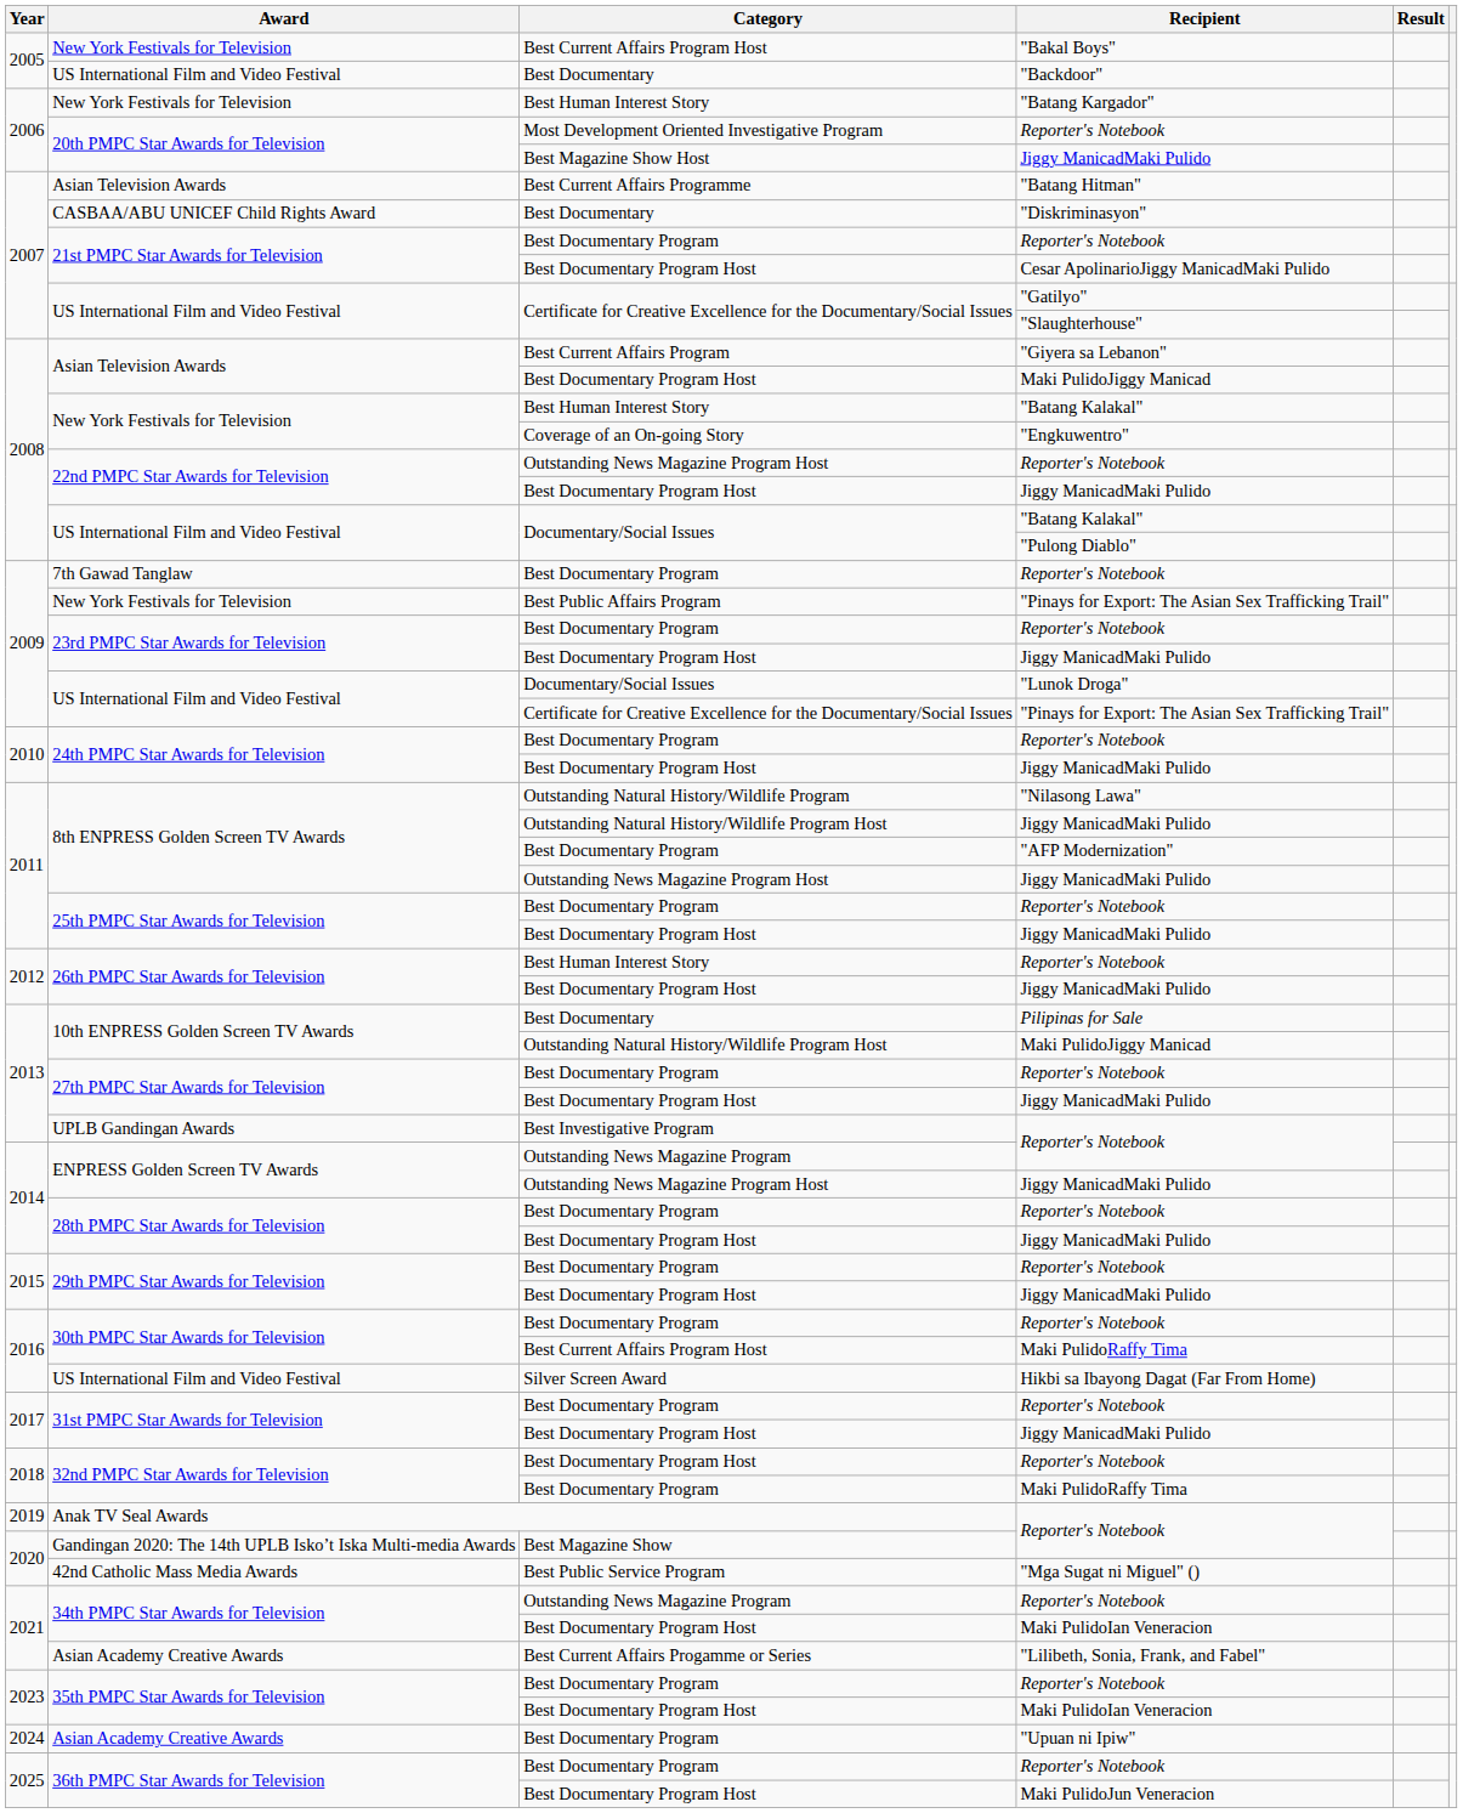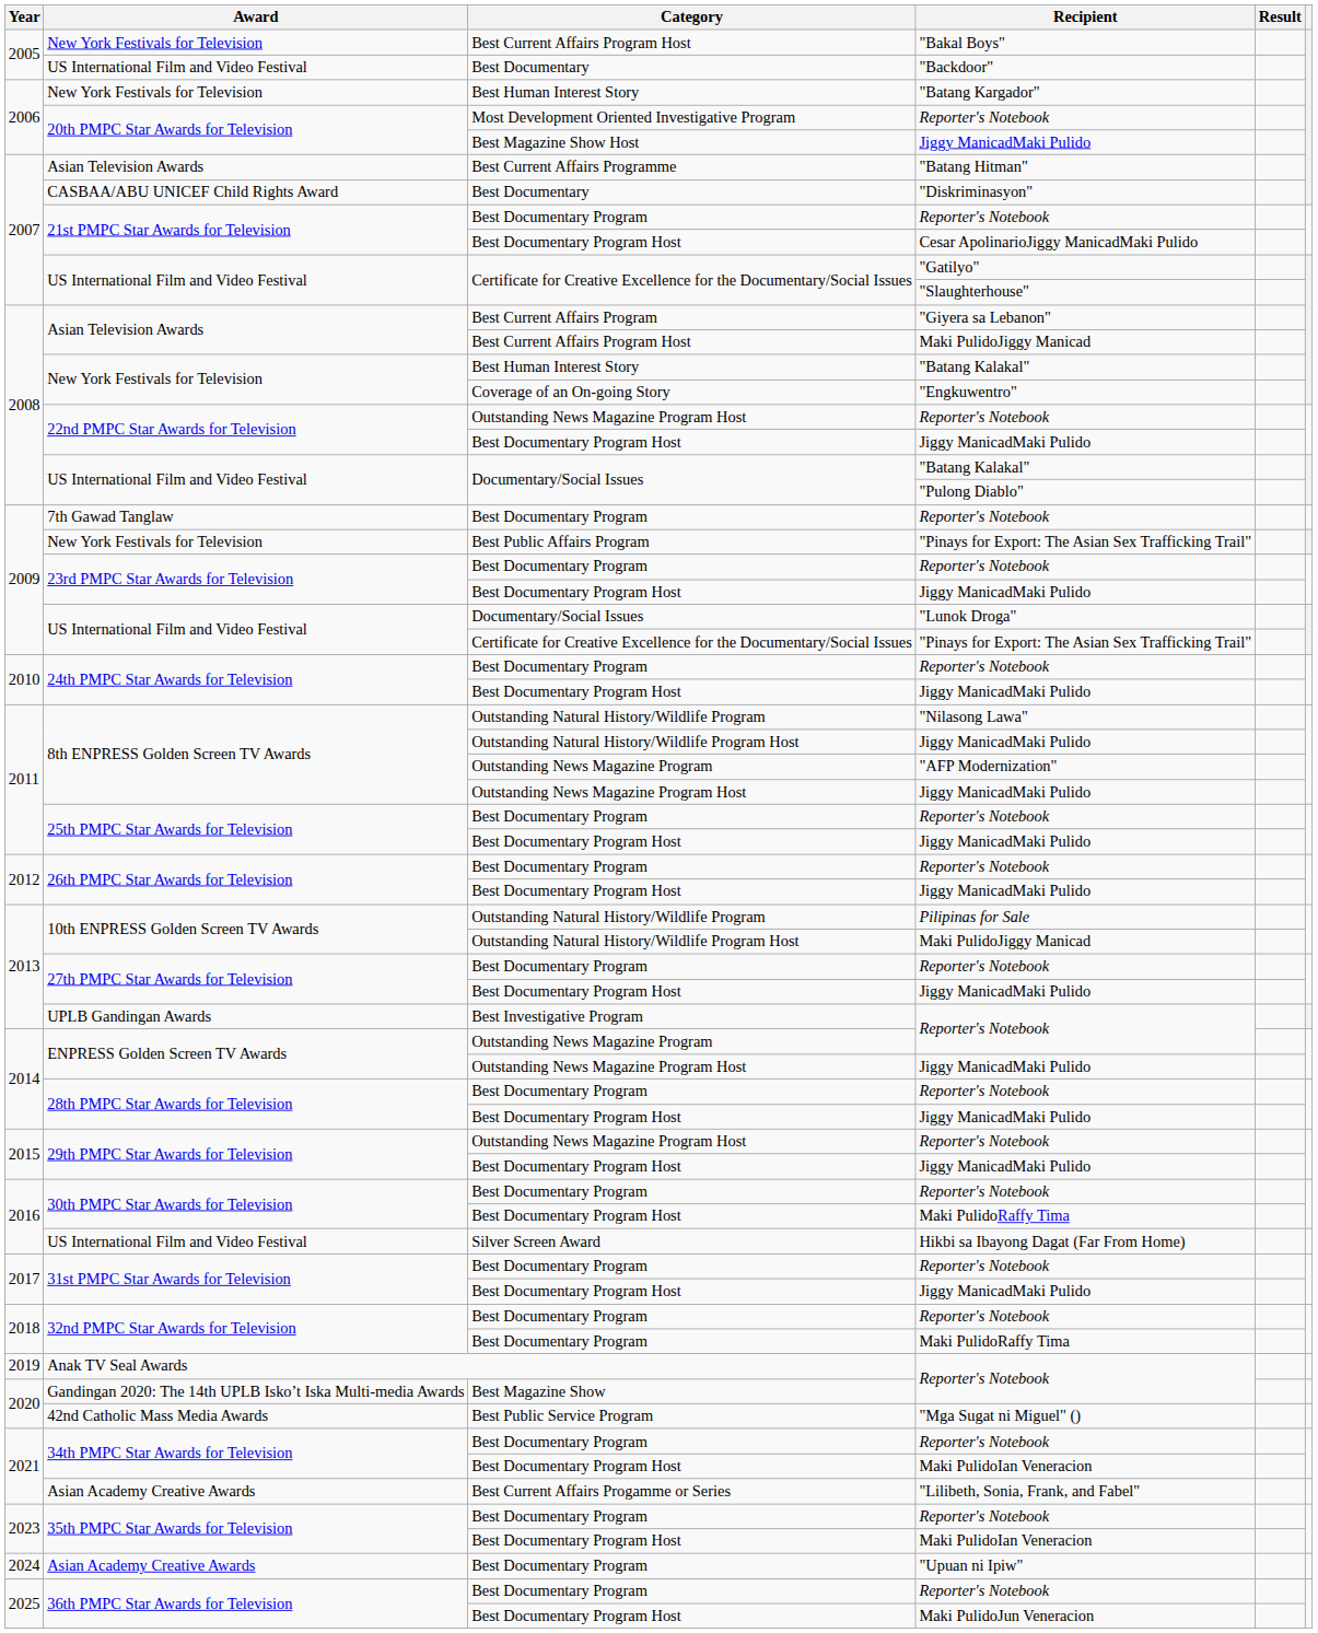 <table class="wikitable">
 <tr>
 <th>Year</th>
 <th>Award</th>
 <th>Category</th>
 <th>Recipient</th>
 <th>Result</th>
 <th></th>
 </tr>
 <tr>
 <td rowspan=2>2005</td>
 <td><a href='#'>New York Festivals for Television</a></td>
 <td>Best Current Affairs Program Host</td>
 <td>"Bakal Boys"</td>
 <td></td>
 <th rowspan=7></th>
 </tr>
 <tr>
 <td>US International Film and Video Festival</td>
 <td>Best Documentary</td>
 <td>"Backdoor"</td>
 <td></td>
 </tr>
 <tr>
 <td rowspan=3>2006</td>
 <td>New York Festivals for Television</td>
 <td>Best Human Interest Story</td>
 <td>"Batang Kargador"</td>
 <td></td>
 </tr>
 <tr>
 <td rowspan=2><a href='#'>20th PMPC Star Awards for Television</a></td>
 <td>Most Development Oriented Investigative Program</td>
 <td><em>Reporter's Notebook</em></td>
 <td></td>
 </tr>
 <tr>
 <td>Best Magazine Show Host</td>
 <td><a href='#'>Jiggy Manicad</a><a href='#'>Maki Pulido</a></td>
 <td></td>
 </tr>
 <tr>
 <td rowspan=6>2007</td>
 <td>Asian Television Awards</td>
 <td>Best Current Affairs Programme</td>
 <td>"Batang Hitman"</td>
 <td></td>
 </tr>
 <tr>
 <td>CASBAA/ABU UNICEF Child Rights Award</td>
 <td>Best Documentary</td>
 <td>"Diskriminasyon"</td>
 <td></td>
 </tr>
 <tr>
 <td rowspan=2><a href='#'>21st PMPC Star Awards for Television</a></td>
 <td>Best Documentary Program</td>
 <td><em>Reporter's Notebook</em></td>
 <td></td>
 <td rowspan=2></td>
 </tr>
 <tr>
 <td>Best Documentary Program Host</td>
 <td>Cesar ApolinarioJiggy ManicadMaki Pulido</td>
 <td></td>
 </tr>
 <tr>
 <td rowspan=2>US International Film and Video Festival</td>
 <td rowspan=2>Certificate for Creative Excellence for the Documentary/Social Issues</td>
 <td>"Gatilyo"</td>
 <td></td>
 <th rowspan=6></th>
 </tr>
 <tr>
 <td>"Slaughterhouse"</td>
 <td></td>
 </tr>
 <tr>
 <td rowspan=8>2008</td>
 <td rowspan=2>Asian Television Awards</td>
 <td>Best Current Affairs Program</td>
 <td>"Giyera sa Lebanon"</td>
 <td></td>
 </tr>
 <tr>
-<td>Best Documentary Program Host</td>
+<td>Best Current Affairs Program Host</td>
 <td>Maki PulidoJiggy Manicad</td>
 <td></td>
 </tr>
 <tr>
 <td rowspan=2>New York Festivals for Television</td>
 <td>Best Human Interest Story</td>
 <td>"Batang Kalakal"</td>
 <td></td>
 </tr>
 <tr>
 <td>Coverage of an On-going Story</td>
 <td>"Engkuwentro"</td>
 <td></td>
 </tr>
 <tr>
 <td rowspan=2><a href='#'>22nd PMPC Star Awards for Television</a></td>
 <td>Outstanding News Magazine Program Host</td>
 <td><em>Reporter's Notebook</em></td>
 <td></td>
 <td rowspan=2></td>
 </tr>
 <tr>
 <td>Best Documentary Program Host</td>
 <td>Jiggy ManicadMaki Pulido</td>
 <td></td>
 </tr>
 <tr>
 <td rowspan=2>US International Film and Video Festival</td>
 <td rowspan=2>Documentary/Social Issues</td>
 <td>"Batang Kalakal"</td>
 <td></td>
 <th rowspan=2></th>
 </tr>
 <tr>
 <td>"Pulong Diablo"</td>
 <td></td>
 </tr>
 <tr>
 <td rowspan=6>2009</td>
 <td>7th Gawad Tanglaw</td>
 <td>Best Documentary Program</td>
 <td><em>Reporter's Notebook</em></td>
 <td></td>
 <td></td>
 </tr>
 <tr>
 <td>New York Festivals for Television</td>
 <td>Best Public Affairs Program</td>
 <td>"Pinays for Export: The Asian Sex Trafficking Trail"</td>
 <td></td>
 <th></th>
 </tr>
 <tr>
 <td rowspan=2><a href='#'>23rd PMPC Star Awards for Television</a></td>
 <td>Best Documentary Program</td>
 <td><em>Reporter's Notebook</em></td>
 <td></td>
 <td rowspan=2></td>
 </tr>
 <tr>
 <td>Best Documentary Program Host</td>
 <td>Jiggy ManicadMaki Pulido</td>
 <td></td>
 </tr>
 <tr>
 <td rowspan=2>US International Film and Video Festival</td>
 <td>Documentary/Social Issues</td>
 <td>"Lunok Droga"</td>
 <td></td>
 <th rowspan=2></th>
 </tr>
 <tr>
 <td>Certificate for Creative Excellence for the Documentary/Social Issues</td>
 <td>"Pinays for Export: The Asian Sex Trafficking Trail"</td>
 <td></td>
 </tr>
 <tr>
 <td rowspan=2>2010</td>
 <td rowspan=2><a href='#'>24th PMPC Star Awards for Television</a></td>
 <td>Best Documentary Program</td>
 <td><em>Reporter's Notebook</em></td>
 <td></td>
 <td rowspan=2></td>
 </tr>
 <tr>
 <td>Best Documentary Program Host</td>
 <td>Jiggy ManicadMaki Pulido</td>
 <td></td>
 </tr>
 <tr>
 <td rowspan=6>2011</td>
 <td rowspan=4>8th ENPRESS Golden Screen TV Awards</td>
 <td>Outstanding Natural History/Wildlife Program</td>
 <td>"Nilasong Lawa"</td>
 <td></td>
 <td rowspan=4></td>
 </tr>
 <tr>
 <td>Outstanding Natural History/Wildlife Program Host</td>
 <td>Jiggy ManicadMaki Pulido</td>
 <td></td>
 </tr>
 <tr>
-<td>Best Documentary Program</td>
+<td>Outstanding News Magazine Program</td>
 <td>"AFP Modernization"</td>
 <td></td>
 </tr>
 <tr>
 <td>Outstanding News Magazine Program Host</td>
 <td>Jiggy ManicadMaki Pulido</td>
 <td></td>
 </tr>
 <tr>
 <td rowspan=2><a href='#'>25th PMPC Star Awards for Television</a></td>
 <td>Best Documentary Program</td>
 <td><em>Reporter's Notebook</em></td>
 <td></td>
 <td rowspan=2></td>
 </tr>
 <tr>
 <td>Best Documentary Program Host</td>
 <td>Jiggy ManicadMaki Pulido</td>
 <td></td>
 </tr>
 <tr>
 <td rowspan=2>2012</td>
 <td rowspan=2><a href='#'>26th PMPC Star Awards for Television</a></td>
-<td>Best Human Interest Story</td>
+<td>Best Documentary Program</td>
 <td><em>Reporter's Notebook</em></td>
 <td></td>
 <td rowspan=2></td>
 </tr>
 <tr>
 <td>Best Documentary Program Host</td>
 <td>Jiggy ManicadMaki Pulido</td>
 <td></td>
 </tr>
 <tr>
 <td rowspan=5>2013</td>
 <td rowspan=2>10th ENPRESS Golden Screen TV Awards</td>
-<td>Best Documentary</td>
+<td>Outstanding Natural History/Wildlife Program</td>
 <td><em>Pilipinas for Sale</em></td>
 <td></td>
 <td rowspan=2></td>
 </tr>
 <tr>
 <td>Outstanding Natural History/Wildlife Program Host</td>
 <td>Maki PulidoJiggy Manicad</td>
 <td></td>
 </tr>
 <tr>
 <td rowspan=2><a href='#'>27th PMPC Star Awards for Television</a></td>
 <td>Best Documentary Program</td>
 <td><em>Reporter's Notebook</em></td>
 <td></td>
 <td rowspan=2></td>
 </tr>
 <tr>
 <td>Best Documentary Program Host</td>
 <td>Jiggy ManicadMaki Pulido</td>
 <td></td>
 </tr>
 <tr>
 <td>UPLB Gandingan Awards</td>
 <td>Best Investigative Program</td>
 <td rowspan=2><em>Reporter's Notebook</em></td>
 <td></td>
 <th></th>
 </tr>
 <tr>
 <td rowspan=4>2014</td>
 <td rowspan=2>ENPRESS Golden Screen TV Awards</td>
 <td>Outstanding News Magazine Program</td>
 <td></td>
 <td rowspan=2></td>
 </tr>
 <tr>
 <td>Outstanding News Magazine Program Host</td>
 <td>Jiggy ManicadMaki Pulido</td>
 <td></td>
 </tr>
 <tr>
 <td rowspan=2><a href='#'>28th PMPC Star Awards for Television</a></td>
 <td>Best Documentary Program</td>
 <td><em>Reporter's Notebook</em></td>
 <td></td>
 <td rowspan=2></td>
 </tr>
 <tr>
 <td>Best Documentary Program Host</td>
 <td>Jiggy ManicadMaki Pulido</td>
 <td></td>
 </tr>
 <tr>
 <td rowspan=2>2015</td>
 <td rowspan=2><a href='#'>29th PMPC Star Awards for Television</a></td>
-<td>Best Documentary Program</td>
+<td>Outstanding News Magazine Program Host</td>
 <td><em>Reporter's Notebook</em></td>
 <td></td>
 <td rowspan=2></td>
 </tr>
 <tr>
 <td>Best Documentary Program Host</td>
 <td>Jiggy ManicadMaki Pulido</td>
 <td></td>
 </tr>
 <tr>
 <td rowspan=3>2016</td>
 <td rowspan=2><a href='#'>30th PMPC Star Awards for Television</a></td>
 <td>Best Documentary Program</td>
 <td><em>Reporter's Notebook</em></td>
 <td></td>
 <td rowspan=2></td>
 </tr>
 <tr>
-<td>Best Current Affairs Program Host</td>
+<td>Best Documentary Program Host</td>
 <td>Maki Pulido<a href='#'>Raffy Tima</a></td>
 <td></td>
 </tr>
 <tr>
 <td>US International Film and Video Festival</td>
 <td>Silver Screen Award</td>
 <td>Hikbi sa Ibayong Dagat (Far From Home)</td>
 <td></td>
 <td></td>
 </tr>
 <tr>
 <td rowspan=2>2017</td>
 <td rowspan=2><a href='#'>31st PMPC Star Awards for Television</a></td>
 <td>Best Documentary Program</td>
 <td><em>Reporter's Notebook</em></td>
 <td></td>
 <td rowspan=2></td>
 </tr>
 <tr>
 <td>Best Documentary Program Host</td>
 <td>Jiggy ManicadMaki Pulido</td>
 <td></td>
 </tr>
 <tr>
 <td rowspan=2>2018</td>
 <td rowspan=2><a href='#'>32nd PMPC Star Awards for Television</a></td>
-<td>Best Documentary Program Host</td>
+<td>Best Documentary Program</td>
 <td><em>Reporter's Notebook</em></td>
 <td></td>
 <td rowspan=2></td>
 </tr>
 <tr>
 <td>Best Documentary Program</td>
 <td>Maki PulidoRaffy Tima</td>
 <td></td>
 </tr>
 <tr>
 <td>2019</td>
 <td colspan=2>Anak TV Seal Awards</td>
 <td rowspan=2><em>Reporter's Notebook</em></td>
 <td></td>
 <td></td>
 </tr>
 <tr>
 <td rowspan=2>2020</td>
 <td>Gandingan 2020: The 14th UPLB Isko’t Iska Multi-media Awards</td>
 <td>Best Magazine Show</td>
 <td></td>
 <td></td>
 </tr>
 <tr>
 <td>42nd Catholic Mass Media Awards</td>
 <td>Best Public Service Program</td>
 <td>"Mga Sugat ni Miguel" ()</td>
 <td></td>
 <td></td>
 </tr>
 <tr>
 <td rowspan=3>2021</td>
 <td rowspan=2><a href='#'>34th PMPC Star Awards for Television</a></td>
-<td>Outstanding News Magazine Program</td>
+<td>Best Documentary Program</td>
 <td><em>Reporter's Notebook</em></td>
 <td></td>
 <td rowspan=2></td>
 </tr>
 <tr>
 <td>Best Documentary Program Host</td>
 <td>Maki PulidoIan Veneracion</td>
 <td></td>
 </tr>
 <tr>
 <td>Asian Academy Creative Awards</td>
 <td>Best Current Affairs Progamme or Series</td>
 <td>"Lilibeth, Sonia, Frank, and Fabel"</td>
 <td></td>
 <td></td>
 </tr>
 <tr>
 <td rowspan=2>2023</td>
 <td rowspan=2><a href='#'>35th PMPC Star Awards for Television</a></td>
 <td>Best Documentary Program</td>
 <td><em>Reporter's Notebook</em></td>
 <td></td>
 <td rowspan=2></td>
 </tr>
 <tr>
 <td>Best Documentary Program Host</td>
 <td>Maki PulidoIan Veneracion</td>
 <td></td>
 </tr>
 <tr>
 <td>2024</td>
 <td><a href='#'>Asian Academy Creative Awards</a></td>
 <td>Best Documentary Program</td>
 <td>"Upuan ni Ipiw"</td>
 <td></td>
 <td></td>
 </tr>
 <tr>
 <td rowspan=2>2025</td>
 <td rowspan=2><a href='#'>36th PMPC Star Awards for Television</a></td>
 <td>Best Documentary Program</td>
 <td><em>Reporter's Notebook</em></td>
 <td></td>
 <td rowspan=2></td>
 </tr>
 <tr>
 <td>Best Documentary Program Host</td>
 <td>Maki PulidoJun Veneracion</td>
 <td></td>
 </tr>
 </table>
